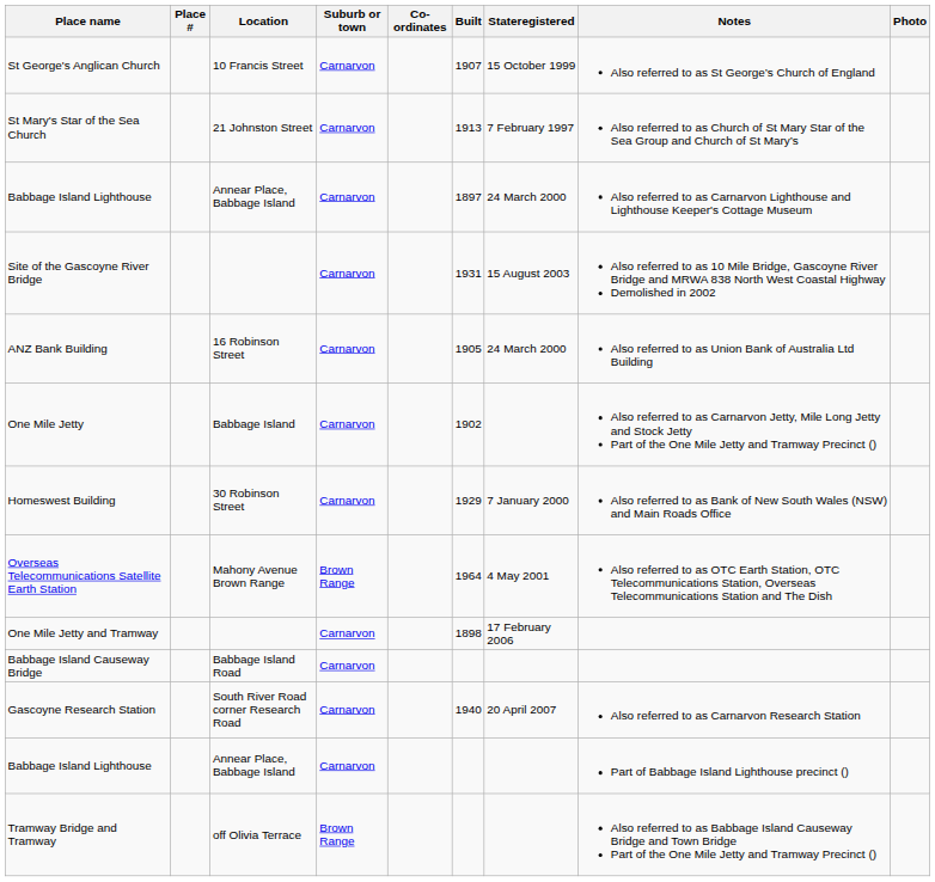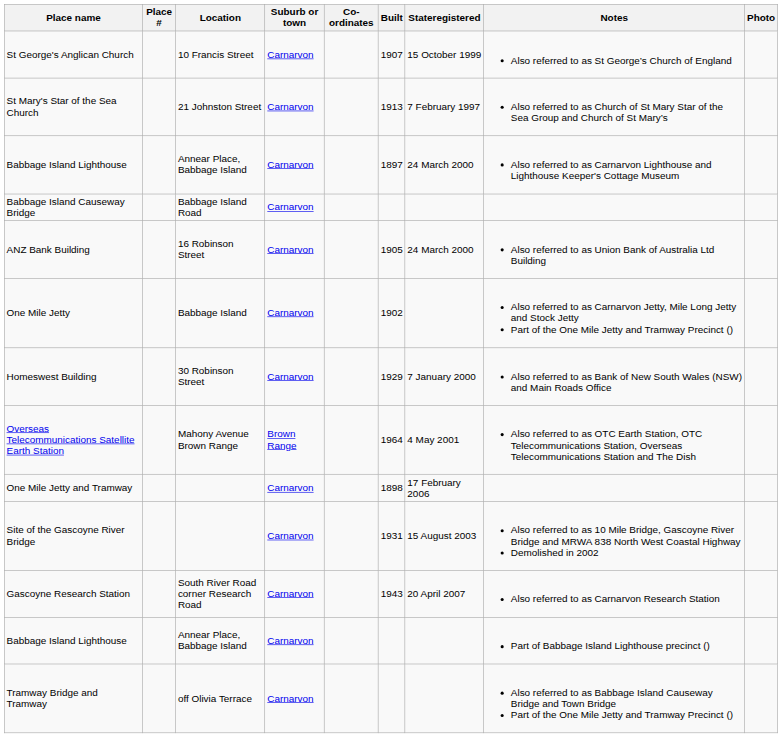 <table class="wikitable sortable">
 <tr>
 <th>Place name</th>
 <th>Place #</th>
 <th>Location</th>
 <th>Suburb or town</th>
 <th>Co-ordinates</th>
 <th>Built</th>
 <th>Stateregistered</th>
 <th class="unsortable">Notes</th>
 <th class="unsortable">Photo</th>
 </tr>
 <tr>
 <td>St George's Anglican Church</td>
 <td></td>
 <td>10 Francis Street</td>
 <td><a href='#'>Carnarvon</a></td>
 <td></td>
 <td>1907</td>
 <td>15 October 1999</td>
 <td><br><ul><li>Also referred to as St George’s Church of England</li></ul></td>
 <td></td>
 </tr>
 <tr>
 <td>St Mary's Star of the Sea Church</td>
 <td></td>
 <td>21 Johnston Street</td>
 <td><a href='#'>Carnarvon</a></td>
 <td></td>
 <td>1913</td>
 <td>7 February 1997</td>
 <td><br><ul><li>Also referred to as Church of St Mary Star of the Sea Group and Church of St Mary’s</li></ul></td>
 <td></td>
 </tr>
 <tr>
 <td>Babbage Island Lighthouse</td>
 <td></td>
 <td>Annear Place, Babbage Island</td>
 <td><a href='#'>Carnarvon</a></td>
 <td></td>
 <td>1897</td>
 <td>24 March 2000</td>
 <td><br><ul><li>Also referred to as Carnarvon Lighthouse and Lighthouse Keeper's Cottage Museum</li></ul></td>
 <td></td>
 </tr>
 <tr>
-<td>Site of the Gascoyne River Bridge</td>
+<td>Babbage Island Causeway Bridge</td>
+<td></td>
+<td>Babbage Island Road</td>
+<td><a href='#'>Carnarvon</a></td>
 <td></td>
 <td></td>
-<td><a href='#'>Carnarvon</a></td>
 <td></td>
-<td>1931</td>
-<td>15 August 2003</td>
-<td><br><ul><li>Also referred to as 10 Mile Bridge, Gascoyne River Bridge and MRWA 838 North West Coastal Highway</li><li>Demolished in 2002</li></ul></td>
+<td></td>
 <td></td>
 </tr>
 <tr>
 <td>ANZ Bank Building</td>
 <td></td>
 <td>16 Robinson Street</td>
 <td><a href='#'>Carnarvon</a></td>
 <td></td>
 <td>1905</td>
 <td>24 March 2000</td>
 <td><br><ul><li>Also referred to as Union Bank of Australia Ltd Building</li></ul></td>
 <td></td>
 </tr>
 <tr>
 <td>One Mile Jetty</td>
 <td></td>
 <td>Babbage Island</td>
 <td><a href='#'>Carnarvon</a></td>
 <td></td>
 <td>1902</td>
 <td></td>
 <td><br><ul><li>Also referred to as Carnarvon Jetty, Mile Long Jetty and Stock Jetty</li><li>Part of the One Mile Jetty and Tramway Precinct ()</li></ul></td>
 <td></td>
 </tr>
 <tr>
 <td>Homeswest Building</td>
 <td></td>
 <td>30 Robinson Street</td>
 <td><a href='#'>Carnarvon</a></td>
 <td></td>
 <td>1929</td>
 <td>7 January 2000</td>
 <td><br><ul><li>Also referred to as Bank of New South Wales (NSW) and Main Roads Office</li></ul></td>
 <td></td>
 </tr>
 <tr>
 <td><a href='#'>Overseas Telecommunications Satellite Earth Station</a></td>
 <td></td>
 <td>Mahony Avenue Brown Range</td>
 <td><a href='#'>Brown Range</a></td>
 <td></td>
 <td>1964</td>
 <td>4 May 2001</td>
 <td><br><ul><li>Also referred to as OTC Earth Station, OTC Telecommunications Station, Overseas Telecommunications Station and The Dish</li></ul></td>
 <td></td>
 </tr>
 <tr>
 <td>One Mile Jetty and Tramway</td>
 <td></td>
 <td></td>
 <td><a href='#'>Carnarvon</a></td>
 <td></td>
 <td>1898</td>
 <td>17 February 2006</td>
 <td></td>
 <td></td>
 </tr>
 <tr>
-<td>Babbage Island Causeway Bridge</td>
+<td>Site of the Gascoyne River Bridge</td>
 <td></td>
-<td>Babbage Island Road</td>
+<td></td>
 <td><a href='#'>Carnarvon</a></td>
 <td></td>
-<td></td>
-<td></td>
-<td></td>
+<td>1931</td>
+<td>15 August 2003</td>
+<td><br><ul><li>Also referred to as 10 Mile Bridge, Gascoyne River Bridge and MRWA 838 North West Coastal Highway</li><li>Demolished in 2002</li></ul></td>
 <td></td>
 </tr>
 <tr>
 <td>Gascoyne Research Station</td>
 <td></td>
 <td>South River Road corner Research Road</td>
 <td><a href='#'>Carnarvon</a></td>
 <td></td>
-<td>1940</td>
+<td>1943</td>
 <td>20 April 2007</td>
 <td><br><ul><li>Also referred to as Carnarvon Research Station</li></ul></td>
 <td></td>
 </tr>
 <tr>
 <td>Babbage Island Lighthouse</td>
 <td></td>
 <td>Annear Place, Babbage Island</td>
 <td><a href='#'>Carnarvon</a></td>
 <td></td>
 <td></td>
 <td></td>
 <td><br><ul><li>Part of Babbage Island Lighthouse precinct ()</li></ul></td>
 <td></td>
 </tr>
 <tr>
 <td>Tramway Bridge and Tramway</td>
 <td></td>
 <td>off Olivia Terrace</td>
-<td><a href='#'>Brown Range</a></td>
+<td><a href='#'>Carnarvon</a></td>
 <td></td>
 <td></td>
 <td></td>
 <td><br><ul><li>Also referred to as Babbage Island Causeway Bridge and Town Bridge</li><li>Part of the One Mile Jetty and Tramway Precinct ()</li></ul></td>
 <td></td>
 </tr>
 </table>
